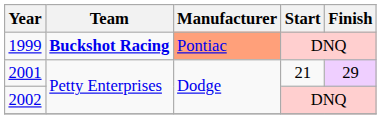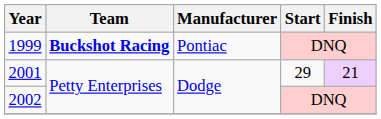 <table class="wikitable" style="font-size: 90%;">
 <tr>
 <th>Year</th>
 <th>Team</th>
 <th>Manufacturer</th>
 <th>Start</th>
 <th>Finish</th>
 </tr>
 <tr>
 <td><a href='#'>1999</a></td>
 <td><strong><a href='#'>Buckshot Racing</a></strong></td>
-<td style="background: lightsalmon;"><a href='#'>Pontiac</a></td>
+<td><a href='#'>Pontiac</a></td>
 <td colspan="2" align="center" style="background:#FFCFCF;">DNQ</td>
 </tr>
 <tr>
 <td><a href='#'>2001</a></td>
 <td rowspan="2"><a href='#'>Petty Enterprises</a></td>
 <td rowspan="2"><a href='#'>Dodge</a></td>
-<td align=center>21</td>
-<td align=center style="background:#EFCFFF;">29</td>
+<td align=center>29</td>
+<td align=center style="background:#EFCFFF;">21</td>
 </tr>
 <tr>
 <td><a href='#'>2002</a></td>
 <td colspan="2" align="center" style="background:#FFCFCF;">DNQ</td>
 </tr>
 <tr>
 </tr>
 </table>
